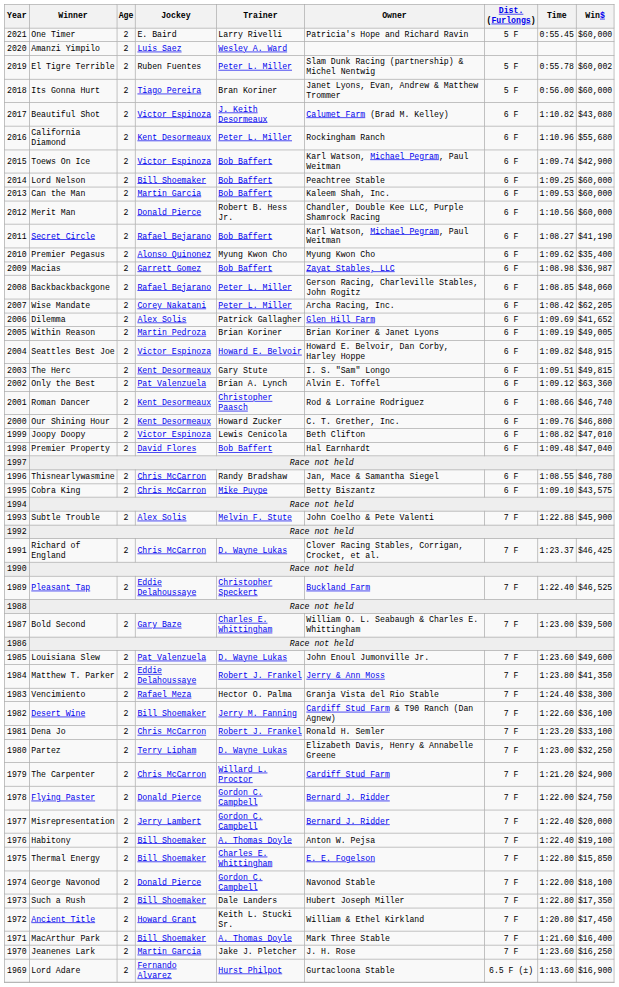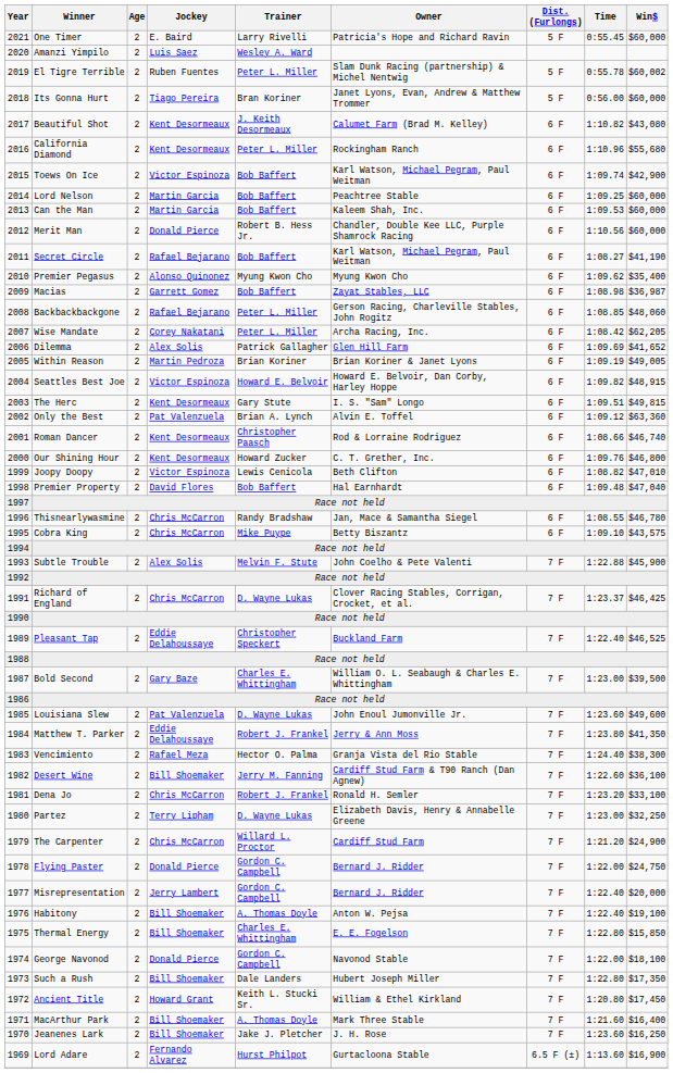 <table class="wikitable sortable" style="font-size:90%">
 <tr>
 <th style="width:30px">Year<br></th>
 <th style="width:110px">Winner<br></th>
 <th style="width:20px">Age<br></th>
 <th style="width:110px">Jockey<br></th>
 <th style="width:120px">Trainer<br></th>
 <th>Owner<br></th>
 <th style="width:35px"><a href='#'>Dist.</a><br> <span>(<a href='#'>Furlongs</a>)</span></th>
 <th style="width:25px">Time<br></th>
 <th style="width:25px">Win<a href='#'>$</a><br></th>
 </tr>
 <tr>
 <td align=center>2021</td>
 <td>One Timer</td>
 <td align=center>2</td>
 <td>E. Baird</td>
 <td>Larry Rivelli</td>
 <td>Patricia's Hope and Richard Ravin</td>
 <td align=center>5 F</td>
 <td>0:55.45</td>
 <td>$60,000</td>
 </tr>
 <tr>
 <td align=center>2020</td>
 <td>Amanzi Yimpilo</td>
 <td align=center>2</td>
 <td><a href='#'>Luis Saez</a></td>
 <td><a href='#'>Wesley A. Ward</a></td>
 <td></td>
 <td></td>
 <td></td>
 <td></td>
 </tr>
 <tr>
 <td align=center>2019</td>
 <td>El Tigre Terrible</td>
 <td align=center>2</td>
 <td>Ruben Fuentes</td>
 <td><a href='#'>Peter L. Miller</a></td>
 <td>Slam Dunk Racing (partnership) & Michel Nentwig</td>
 <td align=center>5 F</td>
 <td>0:55.78</td>
 <td>$60,002</td>
 </tr>
 <tr>
 <td align=center>2018</td>
 <td>Its Gonna Hurt</td>
 <td align=center>2</td>
 <td><a href='#'>Tiago Pereira</a></td>
 <td>Bran Koriner</td>
 <td>Janet Lyons, Evan, Andrew & Matthew Trommer</td>
 <td align=center>5 F</td>
 <td>0:56.00</td>
 <td>$60,000</td>
 </tr>
 <tr>
 <td align=center>2017</td>
 <td>Beautiful Shot</td>
 <td align=center>2</td>
-<td><a href='#'>Victor Espinoza</a></td>
+<td><a href='#'>Kent Desormeaux</a></td>
 <td><a href='#'>J. Keith Desormeaux</a></td>
 <td><a href='#'>Calumet Farm</a> (Brad M. Kelley)</td>
 <td align=center>6 F</td>
 <td>1:10.82</td>
 <td>$43,080</td>
 </tr>
 <tr>
 <td align=center>2016</td>
 <td>California Diamond</td>
 <td align=center>2</td>
 <td><a href='#'>Kent Desormeaux</a></td>
 <td><a href='#'>Peter L. Miller</a></td>
 <td>Rockingham Ranch</td>
 <td align=center>6 F</td>
 <td>1:10.96</td>
 <td>$55,680</td>
 </tr>
 <tr>
 <td align=center>2015</td>
 <td>Toews On Ice</td>
 <td align=center>2</td>
 <td><a href='#'>Victor Espinoza</a></td>
 <td><a href='#'>Bob Baffert</a></td>
 <td>Karl Watson, <a href='#'>Michael Pegram</a>, Paul Weitman</td>
 <td align=center>6 F</td>
 <td>1:09.74</td>
 <td>$42,900</td>
 </tr>
 <tr>
 <td align=center>2014</td>
 <td>Lord Nelson</td>
 <td align=center>2</td>
-<td><a href='#'>Bill Shoemaker</a></td>
+<td><a href='#'>Martin Garcia</a></td>
 <td><a href='#'>Bob Baffert</a></td>
 <td>Peachtree Stable</td>
 <td align=center>6 F</td>
 <td>1:09.25</td>
 <td>$60,000</td>
 </tr>
 <tr>
 <td align=center>2013</td>
 <td>Can the Man</td>
 <td align=center>2</td>
 <td><a href='#'>Martin Garcia</a></td>
 <td><a href='#'>Bob Baffert</a></td>
 <td>Kaleem Shah, Inc.</td>
 <td align=center>6 F</td>
 <td>1:09.53</td>
 <td>$60,000</td>
 </tr>
 <tr>
 <td align=center>2012</td>
 <td>Merit Man</td>
 <td align=center>2</td>
 <td><a href='#'>Donald Pierce</a></td>
 <td>Robert B. Hess Jr.</td>
 <td>Chandler, Double Kee LLC, Purple Shamrock Racing</td>
 <td align=center>6 F</td>
 <td>1:10.56</td>
 <td>$60,000</td>
 </tr>
 <tr>
 <td align=center>2011</td>
 <td><a href='#'>Secret Circle</a></td>
 <td align=center>2</td>
 <td><a href='#'>Rafael Bejarano</a></td>
 <td><a href='#'>Bob Baffert</a></td>
 <td>Karl Watson, <a href='#'>Michael Pegram</a>, Paul Weitman</td>
 <td align=center>6 F</td>
 <td>1:08.27</td>
 <td>$41,190</td>
 </tr>
 <tr>
 <td align=center>2010</td>
 <td>Premier Pegasus</td>
 <td align=center>2</td>
 <td><a href='#'>Alonso Quinonez</a></td>
 <td>Myung Kwon Cho</td>
 <td>Myung Kwon Cho</td>
 <td align=center>6 F</td>
 <td>1:09.62</td>
 <td>$35,400</td>
 </tr>
 <tr>
 <td align=center>2009</td>
 <td>Macias</td>
 <td align=center>2</td>
 <td><a href='#'>Garrett Gomez</a></td>
 <td><a href='#'>Bob Baffert</a></td>
 <td><a href='#'>Zayat Stables, LLC</a></td>
 <td align=center>6 F</td>
 <td>1:08.98</td>
 <td>$36,987</td>
 </tr>
 <tr>
 <td align=center>2008</td>
 <td>Backbackbackgone</td>
 <td align=center>2</td>
 <td><a href='#'>Rafael Bejarano</a></td>
 <td><a href='#'>Peter L. Miller</a></td>
 <td>Gerson Racing, Charleville Stables, John Rogitz</td>
 <td align=center>6 F</td>
 <td>1:08.85</td>
 <td>$48,060</td>
 </tr>
 <tr>
 <td align=center>2007</td>
 <td>Wise Mandate</td>
 <td align=center>2</td>
 <td><a href='#'>Corey Nakatani</a></td>
 <td><a href='#'>Peter L. Miller</a></td>
 <td>Archa Racing, Inc.</td>
 <td align=center>6 F</td>
 <td>1:08.42</td>
 <td>$62,205</td>
 </tr>
 <tr>
 <td align=center>2006</td>
 <td>Dilemma</td>
 <td align=center>2</td>
 <td><a href='#'>Alex Solis</a></td>
 <td>Patrick Gallagher</td>
 <td><a href='#'>Glen Hill Farm</a></td>
 <td align=center>6 F</td>
 <td>1:09.69</td>
 <td>$41,652</td>
 </tr>
 <tr>
 <td align=center>2005</td>
 <td>Within Reason</td>
 <td align=center>2</td>
 <td><a href='#'>Martin Pedroza</a></td>
 <td>Brian Koriner</td>
 <td>Brian Koriner & Janet Lyons</td>
 <td align=center>6 F</td>
 <td>1:09.19</td>
 <td>$49,005</td>
 </tr>
 <tr>
 <td align=center>2004</td>
 <td>Seattles Best Joe</td>
 <td align=center>2</td>
 <td><a href='#'>Victor Espinoza</a></td>
 <td><a href='#'>Howard E. Belvoir</a></td>
 <td>Howard E. Belvoir, Dan Corby, Harley Hoppe</td>
 <td align=center>6 F</td>
 <td>1:09.82</td>
 <td>$48,915</td>
 </tr>
 <tr>
 <td align=center>2003</td>
 <td>The Herc</td>
 <td align=center>2</td>
 <td><a href='#'>Kent Desormeaux</a></td>
 <td>Gary Stute</td>
 <td>I. S. "Sam" Longo</td>
 <td align=center>6 F</td>
 <td>1:09.51</td>
 <td>$49,815</td>
 </tr>
 <tr>
 <td align=center>2002</td>
 <td>Only the Best</td>
 <td align=center>2</td>
 <td><a href='#'>Pat Valenzuela</a></td>
 <td>Brian A. Lynch</td>
 <td>Alvin E. Toffel</td>
 <td align=center>6 F</td>
 <td>1:09.12</td>
 <td>$63,360</td>
 </tr>
 <tr>
 <td align=center>2001</td>
 <td>Roman Dancer</td>
 <td align=center>2</td>
 <td><a href='#'>Kent Desormeaux</a></td>
 <td><a href='#'>Christopher Paasch</a></td>
 <td>Rod & Lorraine Rodriguez</td>
 <td align=center>6 F</td>
 <td>1:08.66</td>
 <td>$46,740</td>
 </tr>
 <tr>
 <td align=center>2000</td>
 <td>Our Shining Hour</td>
 <td align=center>2</td>
 <td><a href='#'>Kent Desormeaux</a></td>
 <td>Howard Zucker</td>
 <td>C. T. Grether, Inc.</td>
 <td align=center>6 F</td>
 <td>1:09.76</td>
 <td>$46,800</td>
 </tr>
 <tr>
 <td align=center>1999</td>
 <td>Joopy Doopy</td>
 <td align=center>2</td>
 <td><a href='#'>Victor Espinoza</a></td>
 <td>Lewis Cenicola</td>
 <td>Beth Clifton</td>
 <td align=center>6 F</td>
 <td>1:08.82</td>
 <td>$47,010</td>
 </tr>
 <tr>
 <td align=center>1998</td>
 <td>Premier Property</td>
 <td align=center>2</td>
 <td><a href='#'>David Flores</a></td>
 <td><a href='#'>Bob Baffert</a></td>
 <td>Hal Earnhardt</td>
 <td align=center>6 F</td>
 <td>1:09.48</td>
 <td>$47,040</td>
 </tr>
 <tr bgcolor="#eeeeee">
 <td align=center>1997</td>
 <td align=center  colspan=8><em>Race not held</em></td>
 </tr>
 <tr>
 <td align=center>1996</td>
 <td>Thisnearlywasmine</td>
 <td align=center>2</td>
 <td><a href='#'>Chris McCarron</a></td>
 <td>Randy Bradshaw</td>
 <td>Jan, Mace & Samantha Siegel</td>
 <td align=center>6 F</td>
 <td>1:08.55</td>
 <td>$46,780</td>
 </tr>
 <tr>
 <td align=center>1995</td>
 <td>Cobra King</td>
 <td align=center>2</td>
 <td><a href='#'>Chris McCarron</a></td>
 <td><a href='#'>Mike Puype</a></td>
 <td>Betty Biszantz</td>
 <td align=center>6 F</td>
 <td>1:09.10</td>
 <td>$43,575</td>
 </tr>
 <tr bgcolor="#eeeeee">
 <td align=center>1994</td>
 <td align=center  colspan=8><em>Race not held</em></td>
 </tr>
 <tr>
 <td align=center>1993</td>
 <td>Subtle Trouble</td>
 <td align=center>2</td>
 <td><a href='#'>Alex Solis</a></td>
 <td><a href='#'>Melvin F. Stute</a></td>
 <td>John Coelho & Pete Valenti</td>
 <td align=center>7 F</td>
 <td>1:22.88</td>
 <td>$45,900</td>
 </tr>
 <tr bgcolor="#eeeeee">
 <td align=center>1992</td>
 <td align=center  colspan=8><em>Race not held</em></td>
 </tr>
 <tr>
 <td align=center>1991</td>
 <td>Richard of England</td>
 <td align=center>2</td>
 <td><a href='#'>Chris McCarron</a></td>
 <td><a href='#'>D. Wayne Lukas</a></td>
 <td>Clover Racing Stables, Corrigan, Crocket, et al.</td>
 <td align=center>7 F</td>
 <td>1:23.37</td>
 <td>$46,425</td>
 </tr>
 <tr bgcolor="#eeeeee">
 <td align=center>1990</td>
 <td align=center  colspan=8><em>Race not held</em></td>
 </tr>
 <tr>
 <td align=center>1989</td>
 <td><a href='#'>Pleasant Tap</a></td>
 <td align=center>2</td>
 <td><a href='#'>Eddie Delahoussaye</a></td>
 <td><a href='#'>Christopher Speckert</a></td>
 <td><a href='#'>Buckland Farm</a></td>
 <td align=center>7 F</td>
 <td>1:22.40</td>
 <td>$46,525</td>
 </tr>
 <tr bgcolor="#eeeeee">
 <td align=center>1988</td>
 <td align=center  colspan=8><em>Race not held</em></td>
 </tr>
 <tr>
 <td align=center>1987</td>
 <td>Bold Second</td>
 <td align=center>2</td>
 <td><a href='#'>Gary Baze</a></td>
 <td><a href='#'>Charles E. Whittingham</a></td>
 <td>William O. L. Seabaugh & Charles E. Whittingham</td>
 <td align=center>7 F</td>
 <td>1:23.00</td>
 <td>$39,500</td>
 </tr>
 <tr bgcolor="#eeeeee">
 <td align=center>1986</td>
 <td align=center  colspan=8><em>Race not held</em></td>
 </tr>
 <tr>
 <td align=center>1985</td>
 <td>Louisiana Slew</td>
 <td align=center>2</td>
 <td><a href='#'>Pat Valenzuela</a></td>
 <td><a href='#'>D. Wayne Lukas</a></td>
 <td>John Enoul Jumonville Jr.</td>
 <td align=center>7 F</td>
 <td>1:23.60</td>
 <td>$49,600</td>
 </tr>
 <tr>
 <td align=center>1984</td>
 <td>Matthew T. Parker</td>
 <td align=center>2</td>
 <td><a href='#'>Eddie Delahoussaye</a></td>
 <td><a href='#'>Robert J. Frankel</a></td>
 <td><a href='#'>Jerry & Ann Moss</a></td>
 <td align=center>7 F</td>
 <td>1:23.80</td>
 <td>$41,350</td>
 </tr>
 <tr>
 <td align=center>1983</td>
 <td>Vencimiento</td>
 <td align=center>2</td>
 <td><a href='#'>Rafael Meza</a></td>
 <td>Hector O. Palma</td>
 <td>Granja Vista del Rio Stable</td>
 <td align=center>7 F</td>
 <td>1:24.40</td>
 <td>$38,300</td>
 </tr>
 <tr>
 <td align=center>1982</td>
 <td><a href='#'>Desert Wine</a></td>
 <td align=center>2</td>
 <td><a href='#'>Bill Shoemaker</a></td>
 <td><a href='#'>Jerry M. Fanning</a></td>
 <td><a href='#'>Cardiff Stud Farm</a> & T90 Ranch (Dan Agnew)</td>
 <td align=center>7 F</td>
 <td>1:22.60</td>
 <td>$36,100</td>
 </tr>
 <tr>
 <td align=center>1981</td>
 <td>Dena Jo</td>
 <td align=center>2</td>
 <td><a href='#'>Chris McCarron</a></td>
 <td><a href='#'>Robert J. Frankel</a></td>
 <td>Ronald H. Semler</td>
 <td align=center>7 F</td>
 <td>1:23.20</td>
 <td>$33,100</td>
 </tr>
 <tr>
 <td align=center>1980</td>
 <td>Partez</td>
 <td align=center>2</td>
 <td><a href='#'>Terry Lipham</a></td>
 <td><a href='#'>D. Wayne Lukas</a></td>
 <td>Elizabeth Davis, Henry & Annabelle Greene</td>
 <td align=center>7 F</td>
 <td>1:23.00</td>
 <td>$32,250</td>
 </tr>
 <tr>
 <td align=center>1979</td>
 <td>The Carpenter</td>
 <td align=center>2</td>
 <td><a href='#'>Chris McCarron</a></td>
 <td><a href='#'>Willard L. Proctor</a></td>
 <td><a href='#'>Cardiff Stud Farm</a></td>
 <td align=center>7 F</td>
 <td>1:21.20</td>
 <td>$24,900</td>
 </tr>
 <tr>
 <td align=center>1978</td>
 <td><a href='#'>Flying Paster</a></td>
 <td align=center>2</td>
 <td><a href='#'>Donald Pierce</a></td>
 <td><a href='#'>Gordon C. Campbell</a></td>
 <td><a href='#'>Bernard J. Ridder</a></td>
 <td align=center>7 F</td>
 <td>1:22.00</td>
 <td>$24,750</td>
 </tr>
 <tr>
 <td align=center>1977</td>
 <td>Misrepresentation</td>
 <td align=center>2</td>
 <td><a href='#'>Jerry Lambert</a></td>
 <td><a href='#'>Gordon C. Campbell</a></td>
 <td><a href='#'>Bernard J. Ridder</a></td>
 <td align=center>7 F</td>
 <td>1:22.40</td>
 <td>$20,000</td>
 </tr>
 <tr>
 <td align=center>1976</td>
 <td>Habitony</td>
 <td align=center>2</td>
 <td><a href='#'>Bill Shoemaker</a></td>
 <td><a href='#'>A. Thomas Doyle</a></td>
 <td>Anton W. Pejsa</td>
 <td align=center>7 F</td>
 <td>1:22.40</td>
 <td>$19,100</td>
 </tr>
 <tr>
 <td align=center>1975</td>
 <td>Thermal Energy</td>
 <td align=center>2</td>
 <td><a href='#'>Bill Shoemaker</a></td>
 <td><a href='#'>Charles E. Whittingham</a></td>
 <td><a href='#'>E. E. Fogelson</a></td>
 <td align=center>7 F</td>
 <td>1:22.80</td>
 <td>$15,850</td>
 </tr>
 <tr>
 <td align=center>1974</td>
 <td>George Navonod</td>
 <td align=center>2</td>
 <td><a href='#'>Donald Pierce</a></td>
 <td><a href='#'>Gordon C. Campbell</a></td>
 <td>Navonod Stable</td>
 <td align=center>7 F</td>
 <td>1:22.00</td>
 <td>$18,100</td>
 </tr>
 <tr>
 <td align=center>1973</td>
 <td>Such a Rush</td>
 <td align=center>2</td>
 <td><a href='#'>Bill Shoemaker</a></td>
 <td>Dale Landers</td>
 <td>Hubert Joseph Miller</td>
 <td align=center>7 F</td>
 <td>1:22.80</td>
 <td>$17,350</td>
 </tr>
 <tr>
 <td align=center>1972</td>
 <td><a href='#'>Ancient Title</a></td>
 <td align=center>2</td>
 <td><a href='#'>Howard Grant</a></td>
 <td>Keith L. Stucki Sr.</td>
 <td>William & Ethel Kirkland</td>
 <td align=center>7 F</td>
 <td>1:20.80</td>
 <td>$17,450</td>
 </tr>
 <tr>
 <td align=center>1971</td>
 <td>MacArthur Park</td>
 <td align=center>2</td>
 <td><a href='#'>Bill Shoemaker</a></td>
 <td><a href='#'>A. Thomas Doyle</a></td>
 <td>Mark Three Stable</td>
 <td align=center>7 F</td>
 <td>1:21.60</td>
 <td>$16,400</td>
 </tr>
 <tr>
 <td align=center>1970</td>
 <td>Jeanenes Lark</td>
 <td align=center>2</td>
-<td><a href='#'>Martin Garcia</a></td>
+<td><a href='#'>Bill Shoemaker</a></td>
 <td>Jake J. Pletcher</td>
 <td>J. H. Rose</td>
 <td align=center>7 F</td>
 <td>1:23.60</td>
 <td>$16,250</td>
 </tr>
 <tr>
 <td align=center>1969</td>
 <td>Lord Adare</td>
 <td align=center>2</td>
 <td><a href='#'>Fernando Alvarez</a></td>
 <td><a href='#'>Hurst Philpot</a></td>
 <td>Gurtacloona Stable</td>
 <td align=center>6.5 F (±)</td>
 <td>1:13.60</td>
 <td>$16,900</td>
 </tr>
 <tr>
 </tr>
 </table>
